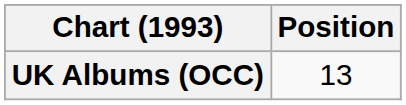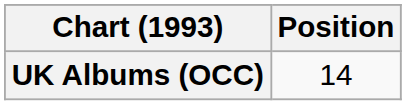 <table class="wikitable plainrowheaders" style="text-align:center">
 <tr>
 <th scope="col">Chart (1993)</th>
 <th scope="col">Position</th>
 </tr>
 <tr>
 <th scope="row">UK Albums (OCC)</th>
-<td>13</td>
+<td>14</td>
 </tr>
 </table>
